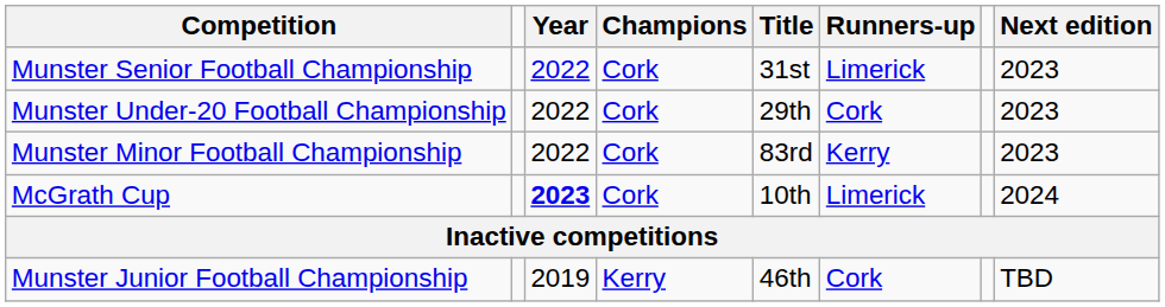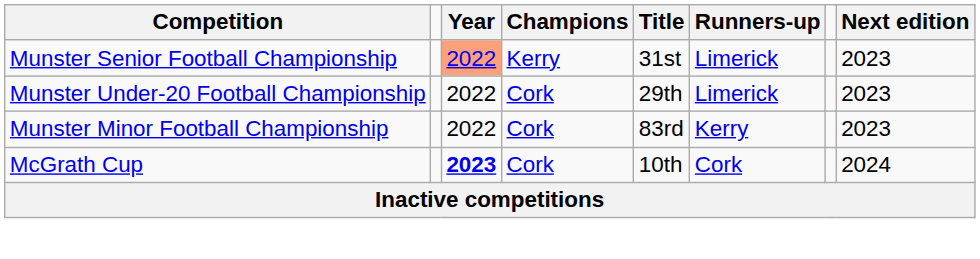 <table class="wikitable sortable">
 <tr>
 <th>Competition</th>
 <td></td>
 <th>Year</th>
 <th>Champions</th>
 <th>Title</th>
 <th>Runners-up</th>
 <td></td>
 <th>Next edition</th>
 </tr>
 <tr>
 <td><a href='#'>Munster Senior Football Championship</a></td>
 <td></td>
-<td><a href='#'>2022</a></td>
-<td> <a href='#'>Cork</a></td>
+<td style="background: lightsalmon;"><a href='#'>2022</a></td>
+<td> <a href='#'>Kerry</a></td>
 <td>31st</td>
 <td> <a href='#'>Limerick</a></td>
 <td></td>
 <td>2023</td>
 </tr>
 <tr>
 <td><a href='#'>Munster Under-20 Football Championship</a></td>
 <td></td>
 <td>2022</td>
 <td> <a href='#'>Cork</a></td>
 <td>29th</td>
-<td> <a href='#'>Cork</a></td>
+<td> <a href='#'>Limerick</a></td>
 <td></td>
 <td>2023</td>
 </tr>
 <tr>
 <td><a href='#'>Munster Minor Football Championship</a></td>
 <td></td>
 <td>2022</td>
 <td> <a href='#'>Cork</a></td>
 <td>83rd</td>
 <td> <a href='#'>Kerry</a></td>
 <td></td>
 <td>2023</td>
 </tr>
 <tr>
 <td><a href='#'>McGrath Cup</a></td>
 <td></td>
 <td><strong><a href='#'>2023</a></strong></td>
 <td> <a href='#'>Cork</a></td>
 <td>10th</td>
-<td> <a href='#'>Limerick</a></td>
+<td> <a href='#'>Cork</a></td>
 <td></td>
 <td>2024</td>
 </tr>
 <tr>
 <th colspan="8">Inactive competitions</th>
 </tr>
-<tr>
-<td><a href='#'>Munster Junior Football Championship</a></td>
-<td></td>
-<td>2019</td>
-<td> <a href='#'>Kerry</a></td>
-<td>46th</td>
-<td> <a href='#'>Cork</a></td>
-<td></td>
-<td>TBD</td>
-</tr>
 </table>
